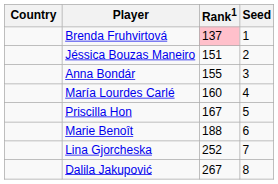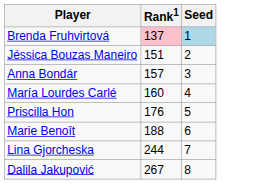 <table class="sortable wikitable">
 <tr>
-<th width="70">Country</th>
 <th width="175">Player</th>
 <th>Rank<sup>1</sup></th>
 <th>Seed</th>
 </tr>
 <tr>
-<td></td>
 <td><a href='#'>Brenda Fruhvirtová</a></td>
 <td style="background: pink;">137</td>
-<td>1</td>
+<td style="background: lightblue;">1</td>
 </tr>
 <tr>
-<td></td>
 <td><a href='#'>Jéssica Bouzas Maneiro</a></td>
 <td>151</td>
 <td>2</td>
 </tr>
 <tr>
-<td></td>
 <td><a href='#'>Anna Bondár</a></td>
-<td>155</td>
+<td>157</td>
 <td>3</td>
 </tr>
 <tr>
-<td></td>
 <td><a href='#'>María Lourdes Carlé</a></td>
 <td>160</td>
 <td>4</td>
 </tr>
 <tr>
-<td></td>
 <td><a href='#'>Priscilla Hon</a></td>
-<td>167</td>
+<td>176</td>
 <td>5</td>
 </tr>
 <tr>
-<td></td>
 <td><a href='#'>Marie Benoît</a></td>
 <td>188</td>
 <td>6</td>
 </tr>
 <tr>
-<td></td>
 <td><a href='#'>Lina Gjorcheska</a></td>
-<td>252</td>
+<td>244</td>
 <td>7</td>
 </tr>
 <tr>
-<td></td>
 <td><a href='#'>Dalila Jakupović</a></td>
 <td>267</td>
 <td>8</td>
 </tr>
 </table>
